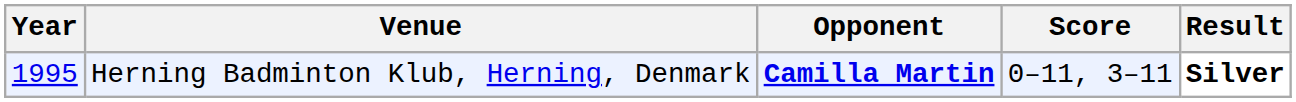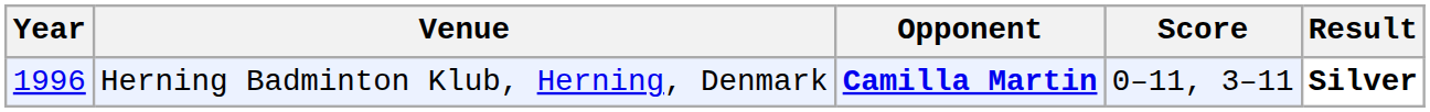 <table class="sortable wikitable" style="font-size: 90%;">
 <tr>
 <th>Year</th>
 <th>Venue</th>
 <th>Opponent</th>
 <th>Score</th>
 <th>Result</th>
 </tr>
 <tr style="background:#ECF2FF">
-<td align="center"><a href='#'>1995</a></td>
+<td align="center"><a href='#'>1996</a></td>
 <td align="left">Herning Badminton Klub, <a href='#'>Herning</a>, Denmark</td>
 <td align="left"><strong> <a href='#'>Camilla Martin</a></strong></td>
 <td align="left">0–11, 3–11</td>
 <td style="text-align:left; background:white"> <strong>Silver</strong></td>
 </tr>
 </table>
